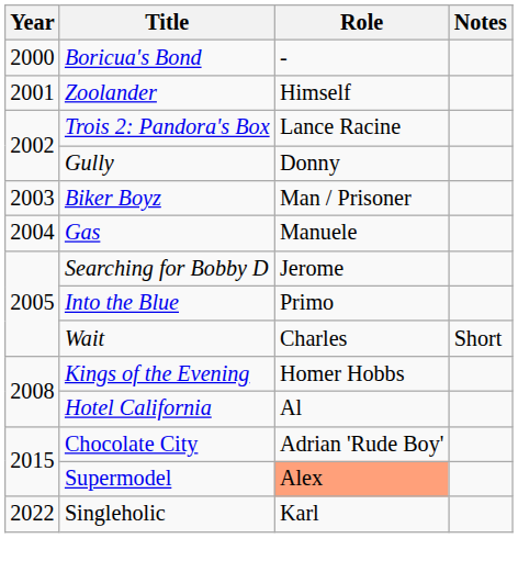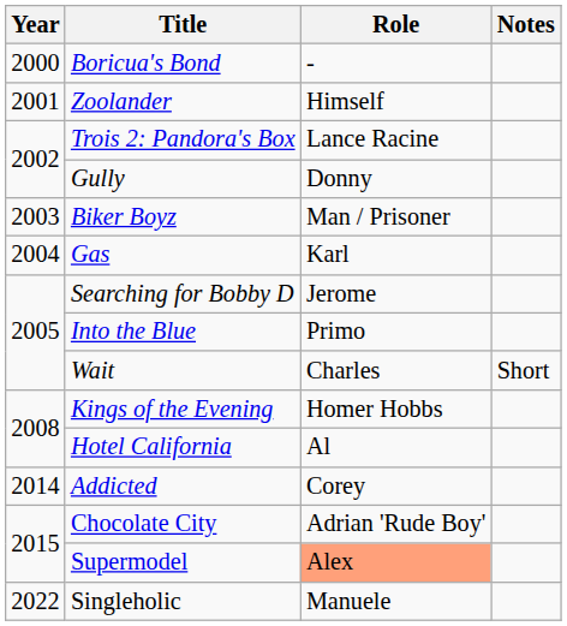 <table class="wikitable plainrowheaders sortable" style="margin-right: 0;">
 <tr>
 <th scope="col">Year</th>
 <th scope="col">Title</th>
 <th scope="col">Role</th>
 <th scope="col" class="unsortable">Notes</th>
 </tr>
 <tr>
 <td>2000</td>
 <td><em><a href='#'>Boricua's Bond</a></em></td>
 <td>-</td>
 <td></td>
 </tr>
 <tr>
 <td>2001</td>
 <td><em><a href='#'>Zoolander</a></em></td>
 <td>Himself</td>
 <td></td>
 </tr>
 <tr>
 <td rowspan=2>2002</td>
 <td><em><a href='#'>Trois 2: Pandora's Box</a></em></td>
 <td>Lance Racine</td>
 <td></td>
 </tr>
 <tr>
 <td><em>Gully</em></td>
 <td>Donny</td>
 <td></td>
 </tr>
 <tr>
 <td>2003</td>
 <td><em><a href='#'>Biker Boyz</a></em></td>
 <td>Man / Prisoner</td>
 <td></td>
 </tr>
 <tr>
 <td>2004</td>
 <td><em><a href='#'>Gas</a></em></td>
-<td>Manuele</td>
+<td>Karl</td>
 <td></td>
 </tr>
 <tr>
 <td rowspan=3>2005</td>
 <td><em>Searching for Bobby D</em></td>
 <td>Jerome</td>
 <td></td>
 </tr>
 <tr>
 <td><em><a href='#'>Into the Blue</a></em></td>
 <td>Primo</td>
 <td></td>
 </tr>
 <tr>
 <td><em>Wait</em></td>
 <td>Charles</td>
 <td>Short</td>
 </tr>
 <tr>
 <td rowspan=2>2008</td>
 <td><em><a href='#'>Kings of the Evening</a></em></td>
 <td>Homer Hobbs</td>
 <td></td>
 </tr>
 <tr>
 <td><em><a href='#'>Hotel California</a></em></td>
 <td>Al</td>
 <td></td>
 </tr>
 <tr>
+<td>2014</td>
+<td><em><a href='#'>Addicted</em></a><em></td>
+<td>Corey</td>
+<td></td>
+</tr>
+<tr>
 <td rowspan=2>2015</td>
 <td></em><a href='#'>Chocolate City</a><em></td>
 <td>Adrian 'Rude Boy'</td>
 <td></td>
 </tr>
 <tr>
 <td></em><a href='#'>Supermodel</a><em></td>
 <td style="background: lightsalmon;">Alex</td>
 <td></td>
 </tr>
 <tr>
 <td>2022</td>
 <td></em>Singleholic<em></td>
-<td>Karl</td>
+<td>Manuele</td>
 <td></td>
 </tr>
 </table>
